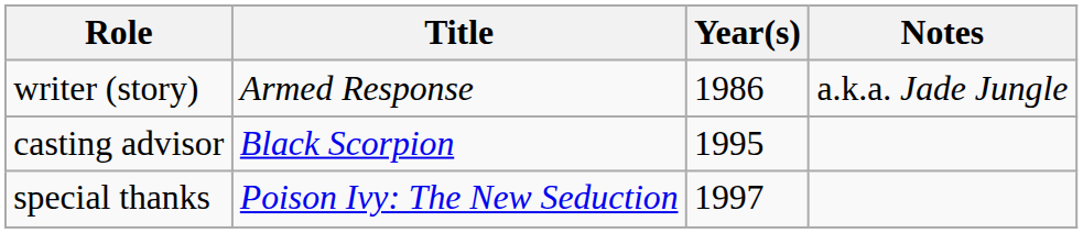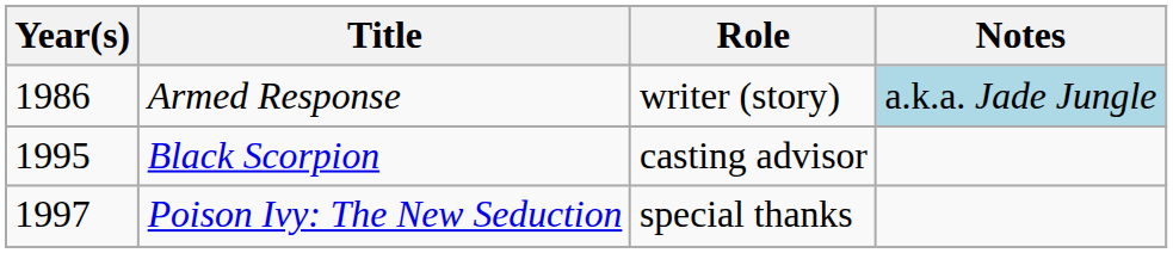 <table class="wikitable sortable">
 <tr>
+<th>Year(s)</th>
+<th>Title</th>
 <th>Role</th>
-<th>Title</th>
-<th>Year(s)</th>
 <th class="unsortable">Notes</th>
 </tr>
 <tr>
+<td>1986</td>
+<td><em>Armed Response</em></td>
 <td>writer (story)</td>
-<td><em>Armed Response</em></td>
-<td>1986</td>
-<td>a.k.a. <em>Jade Jungle</em></td>
+<td style="background: lightblue;">a.k.a. <em>Jade Jungle</em></td>
 </tr>
 <tr>
+<td>1995</td>
+<td><em><a href='#'>Black Scorpion</a></em></td>
 <td>casting advisor</td>
-<td><em><a href='#'>Black Scorpion</a></em></td>
-<td>1995</td>
 <td></td>
 </tr>
 <tr>
+<td>1997</td>
+<td><em><a href='#'>Poison Ivy: The New Seduction</a></em></td>
 <td>special thanks</td>
-<td><em><a href='#'>Poison Ivy: The New Seduction</a></em></td>
-<td>1997</td>
 <td></td>
 </tr>
 </table>
